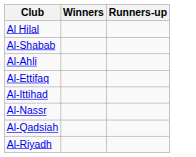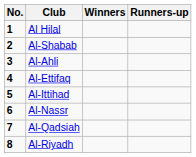 <table class="wikitable">
 <tr>
+<th>No.</th>
 <th>Club</th>
 <th>Winners</th>
 <th>Runners-up</th>
 </tr>
 <tr>
+<td><strong>1</strong></td>
 <td><a href='#'>Al Hilal</a></td>
 <td></td>
 <td></td>
 </tr>
 <tr>
+<td><strong>2</strong></td>
 <td><a href='#'>Al-Shabab</a></td>
 <td></td>
 <td></td>
 </tr>
 <tr>
+<td><strong>3</strong></td>
 <td><a href='#'>Al-Ahli</a></td>
 <td></td>
 <td></td>
 </tr>
 <tr>
+<td><strong>4</strong></td>
 <td><a href='#'>Al-Ettifaq</a></td>
 <td></td>
 <td></td>
 </tr>
 <tr>
+<td><strong>5</strong></td>
 <td><a href='#'>Al-Ittihad</a></td>
 <td></td>
 <td></td>
 </tr>
 <tr>
+<td><strong>6</strong></td>
 <td><a href='#'>Al-Nassr</a></td>
 <td></td>
 <td></td>
 </tr>
 <tr>
+<td><strong>7</strong></td>
 <td><a href='#'>Al-Qadsiah</a></td>
 <td></td>
 <td></td>
 </tr>
 <tr>
+<td><strong>8</strong></td>
 <td><a href='#'>Al-Riyadh</a></td>
 <td></td>
 <td></td>
 </tr>
 </table>
